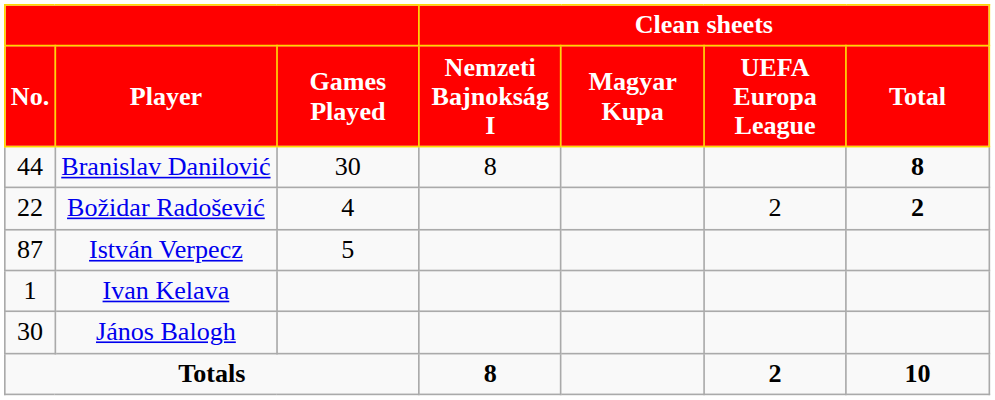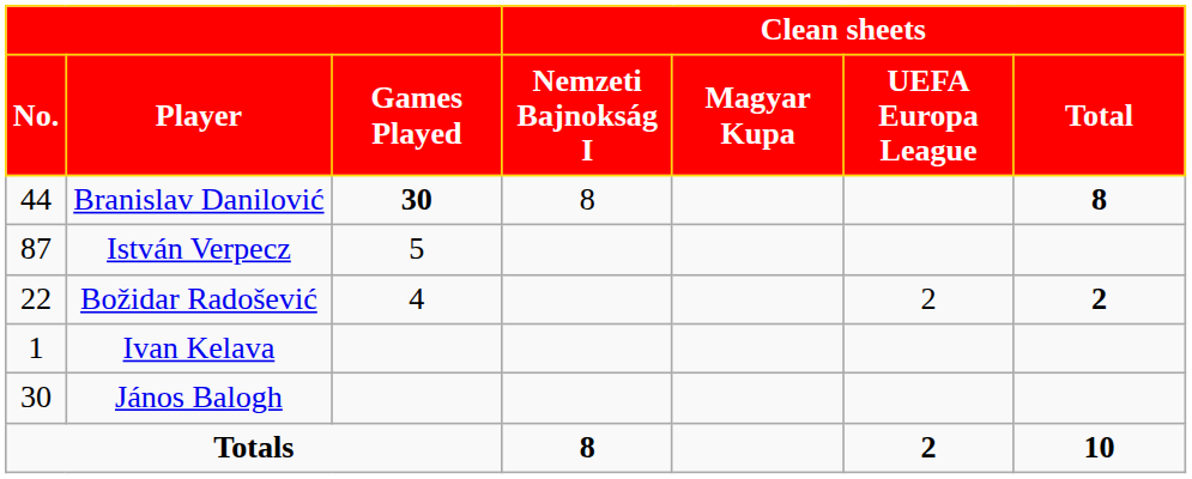 <table class="wikitable sortable alternance" style="text-align:center">
 <tr>
 <th colspan="3" style="background:red;border:1px solid gold"></th>
 <th colspan="4" style="background:red;color:white;border:1px solid gold">Clean sheets</th>
 </tr>
 <tr>
 <th style="background-color:red;color:white;border:1px solid gold">No.</th>
 <th style="background-color:red;color:white;border:1px solid gold">Player</th>
 <th width=80 style="background-color:red;color:white;border:1px solid gold">Games Played</th>
 <th width=80 style="background-color:red;color:white;border:1px solid gold">Nemzeti Bajnokság I</th>
 <th width=80 style="background-color:red;color:white;border:1px solid gold">Magyar Kupa</th>
 <th width=80 style="background-color:red;color:white;border:1px solid gold">UEFA Europa League</th>
 <th width=80 style="background-color:red;color:white;border:1px solid gold">Total</th>
 </tr>
 <tr>
 <td>44</td>
 <td> <a href='#'>Branislav Danilović</a></td>
-<td>30</td>
+<td><strong>30</strong></td>
 <td>8</td>
 <td></td>
 <td></td>
 <td><strong>8</strong></td>
+</tr>
+<tr>
+<td>87</td>
+<td> <a href='#'>István Verpecz</a></td>
+<td>5</td>
+<td></td>
+<td></td>
+<td></td>
+<td></td>
 </tr>
 <tr>
 <td>22</td>
 <td> <a href='#'>Božidar Radošević</a></td>
 <td>4</td>
 <td></td>
 <td></td>
 <td>2</td>
 <td><strong>2</strong></td>
-</tr>
-<tr>
-<td>87</td>
-<td> <a href='#'>István Verpecz</a></td>
-<td>5</td>
-<td></td>
-<td></td>
-<td></td>
-<td></td>
 </tr>
 <tr>
 <td>1</td>
 <td> <a href='#'>Ivan Kelava</a></td>
 <td></td>
 <td></td>
 <td></td>
 <td></td>
 <td></td>
 </tr>
 <tr>
 <td>30</td>
 <td> <a href='#'>János Balogh</a></td>
 <td></td>
 <td></td>
 <td></td>
 <td></td>
 <td></td>
 </tr>
 <tr class="sortbottom">
 <td colspan="3"><strong>Totals</strong></td>
 <td><strong>8</strong></td>
 <td></td>
 <td><strong>2</strong></td>
 <td><strong>10</strong></td>
 </tr>
 </table>
